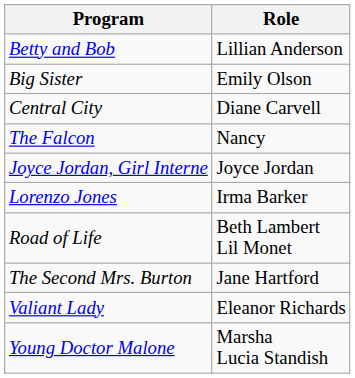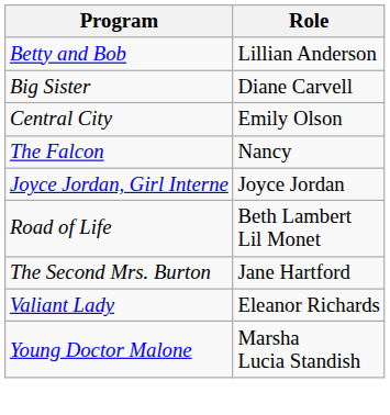 <table class="wikitable">
 <tr>
 <th>Program</th>
 <th>Role</th>
 </tr>
 <tr>
 <td><em><a href='#'>Betty and Bob</a></em></td>
 <td>Lillian Anderson</td>
 </tr>
 <tr>
 <td><em>Big Sister</em></td>
-<td>Emily Olson</td>
+<td>Diane Carvell</td>
 </tr>
 <tr>
 <td><em>Central City</em></td>
-<td>Diane Carvell</td>
+<td>Emily Olson</td>
 </tr>
 <tr>
 <td><em><a href='#'>The Falcon</a></em></td>
 <td>Nancy</td>
 </tr>
 <tr>
 <td><em><a href='#'>Joyce Jordan, Girl Interne</a></em></td>
 <td>Joyce Jordan</td>
-</tr>
-<tr>
-<td><em><a href='#'>Lorenzo Jones</a></em></td>
-<td>Irma Barker</td>
 </tr>
 <tr>
 <td><em>Road of Life</em></td>
 <td>Beth Lambert<br>Lil Monet</td>
 </tr>
 <tr>
 <td><em>The Second Mrs. Burton</em></td>
 <td>Jane Hartford</td>
 </tr>
 <tr>
 <td><em><a href='#'>Valiant Lady</a></em></td>
 <td>Eleanor Richards</td>
 </tr>
 <tr>
 <td><em><a href='#'>Young Doctor Malone</a></em></td>
 <td>Marsha<br>Lucia Standish</td>
 </tr>
 </table>
